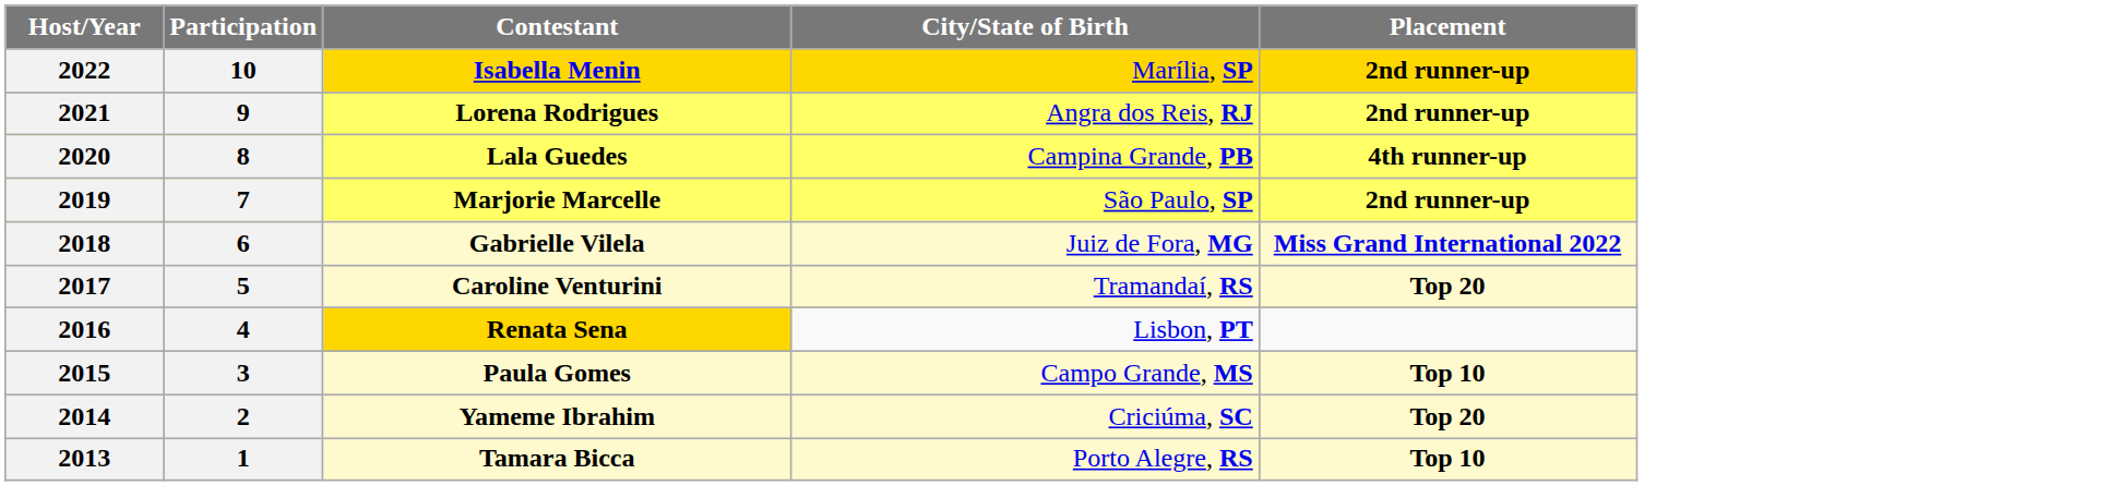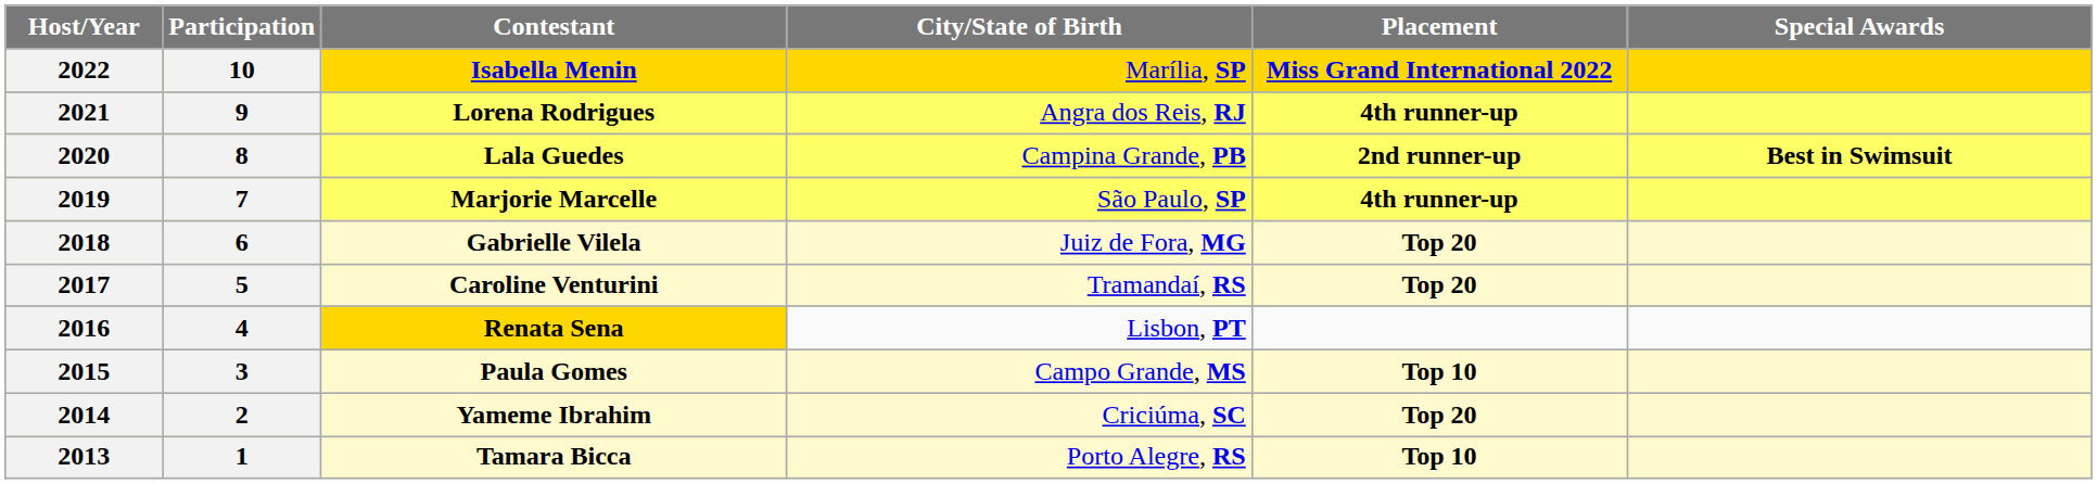 <table class="wikitable sortable" style="font-size: 90%; text-align:center">
 <tr>
 <th width="80" style="background-color:#787878;color:#FFFFFF;">Host/Year</th>
 <th width="80" style="background-color:#787878;color:#FFFFFF;">Participation</th>
 <th width="250" style="background-color:#787878;color:#FFFFFF;">Contestant</th>
 <th width="250" style="background-color:#787878;color:#FFFFFF;">City/State of Birth</th>
 <th width="200" style="background-color:#787878;color:#FFFFFF;">Placement</th>
+<th width="250" style="background-color:#787878;color:#FFFFFF;">Special Awards</th>
 </tr>
 <tr bgcolor="gold">
 <th>2022</th>
 <th>10</th>
 <td><strong><a href='#'>Isabella Menin</a></strong></td>
 <td align="right"><a href='#'>Marília</a>, <strong><a href='#'>SP</a></strong></td>
-<td><strong>2nd runner-up</strong></td>
+<td><strong><a href='#'>Miss Grand International 2022</a></strong></td>
+<td></td>
 </tr>
 <tr bgcolor="FFFF66">
 <th>2021</th>
 <th>9</th>
 <td><strong>Lorena Rodrigues</strong></td>
 <td align="right"><a href='#'>Angra dos Reis</a>, <strong><a href='#'>RJ</a></strong></td>
-<td><strong>2nd runner-up</strong></td>
+<td><strong>4th runner-up</strong></td>
+<td></td>
 </tr>
 <tr bgcolor="FFFF66">
 <th>2020</th>
 <th>8</th>
 <td><strong>Lala Guedes</strong></td>
 <td align="right"><a href='#'>Campina Grande</a>, <strong><a href='#'>PB</a></strong></td>
-<td><strong>4th runner-up</strong></td>
+<td><strong>2nd runner-up</strong></td>
+<td><strong>Best in Swimsuit</strong></td>
 </tr>
 <tr bgcolor="FFFF66">
 <th>2019</th>
 <th>7</th>
 <td><strong>Marjorie Marcelle</strong></td>
 <td align="right"><a href='#'>São Paulo</a>, <strong><a href='#'>SP</a></strong></td>
-<td><strong>2nd runner-up</strong></td>
+<td><strong>4th runner-up</strong></td>
+<td></td>
 </tr>
 <tr bgcolor="FFFACD">
 <th>2018</th>
 <th>6</th>
 <td><strong>Gabrielle Vilela</strong></td>
 <td align="right"><a href='#'>Juiz de Fora</a>, <strong><a href='#'>MG</a></strong></td>
-<td><strong><a href='#'>Miss Grand International 2022</a></strong></td>
+<td><strong>Top 20</strong></td>
+<td></td>
 </tr>
 <tr bgcolor="FFFACD">
 <th>2017</th>
 <th>5</th>
 <td><strong>Caroline Venturini</strong></td>
 <td align="right"><a href='#'>Tramandaí</a>, <strong><a href='#'>RS</a></strong></td>
 <td><strong>Top 20</strong></td>
+<td></td>
 </tr>
 <tr>
 <th>2016</th>
 <th>4</th>
 <td style="background: gold;"><strong>Renata Sena</strong></td>
 <td align="right"><a href='#'>Lisbon</a>, <strong><a href='#'>PT</a></strong></td>
+<td></td>
 <td></td>
 </tr>
 <tr bgcolor="FFFACD">
 <th>2015</th>
 <th>3</th>
 <td><strong>Paula Gomes</strong></td>
 <td align="right"><a href='#'>Campo Grande</a>, <strong><a href='#'>MS</a></strong></td>
 <td><strong>Top 10</strong></td>
+<td></td>
 </tr>
 <tr bgcolor="FFFACD">
 <th>2014</th>
 <th>2</th>
 <td><strong>Yameme Ibrahim</strong></td>
 <td align="right"><a href='#'>Criciúma</a>, <strong><a href='#'>SC</a></strong></td>
 <td><strong>Top 20</strong></td>
+<td></td>
 </tr>
 <tr bgcolor="FFFACD">
 <th>2013</th>
 <th>1</th>
 <td><strong>Tamara Bicca</strong></td>
 <td align="right"><a href='#'>Porto Alegre</a>, <strong><a href='#'>RS</a></strong></td>
 <td><strong>Top 10</strong></td>
+<td></td>
 </tr>
 </table>
